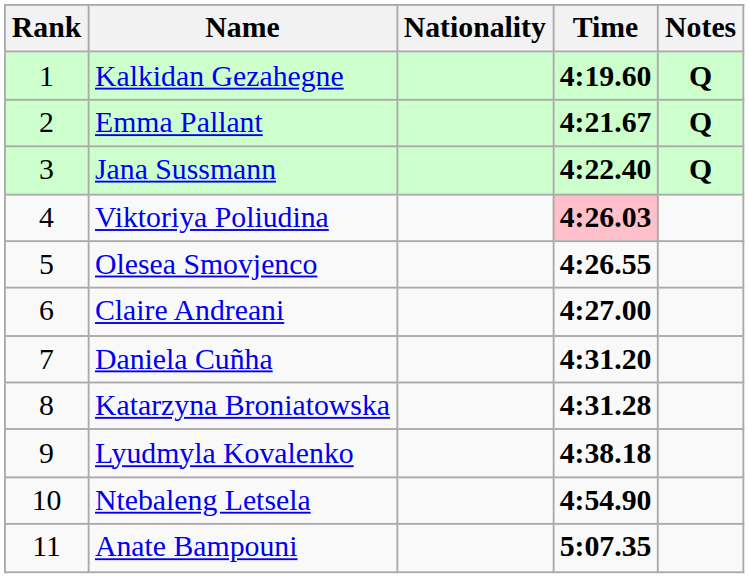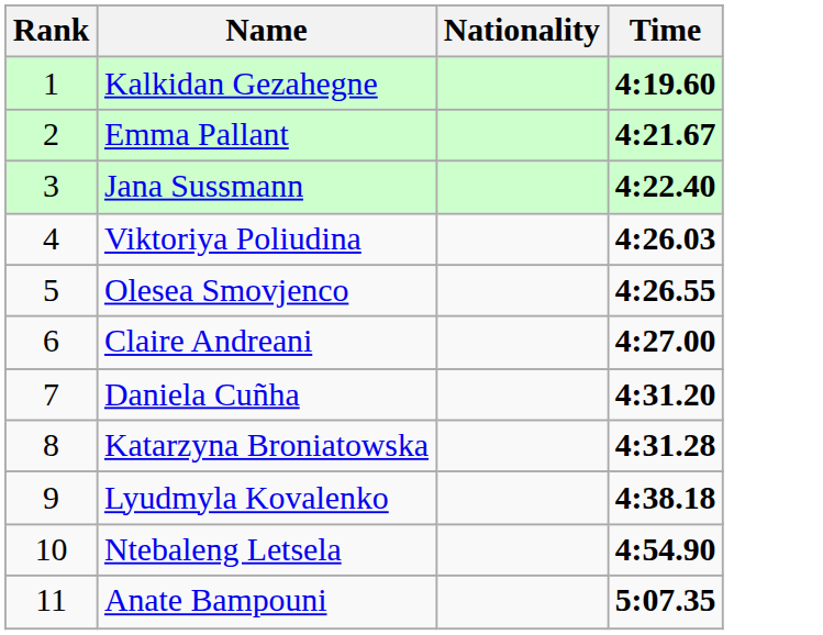 <table class="wikitable sortable" style="text-align:center">
 <tr>
 <th>Rank</th>
 <th>Name</th>
 <th>Nationality</th>
 <th>Time</th>
-<th>Notes</th>
 </tr>
 <tr bgcolor=ccffcc>
 <td>1</td>
 <td align=left><a href='#'>Kalkidan Gezahegne</a></td>
 <td align=left></td>
 <td><strong>4:19.60</strong></td>
-<td><strong>Q</strong></td>
 </tr>
 <tr bgcolor=ccffcc>
 <td>2</td>
 <td align=left><a href='#'>Emma Pallant</a></td>
 <td align=left></td>
 <td><strong>4:21.67</strong></td>
-<td><strong>Q</strong></td>
 </tr>
 <tr bgcolor=ccffcc>
 <td>3</td>
 <td align=left><a href='#'>Jana Sussmann</a></td>
 <td align=left></td>
 <td><strong>4:22.40</strong></td>
-<td><strong>Q</strong></td>
 </tr>
 <tr>
 <td>4</td>
 <td align=left><a href='#'>Viktoriya Poliudina</a></td>
 <td align=left></td>
-<td style="background: pink;"><strong>4:26.03</strong></td>
-<td></td>
+<td><strong>4:26.03</strong></td>
 </tr>
 <tr>
 <td>5</td>
 <td align=left><a href='#'>Olesea Smovjenco</a></td>
 <td align=left></td>
 <td><strong>4:26.55</strong></td>
-<td></td>
 </tr>
 <tr>
 <td>6</td>
 <td align=left><a href='#'>Claire Andreani</a></td>
 <td align=left></td>
 <td><strong>4:27.00</strong></td>
-<td></td>
 </tr>
 <tr>
 <td>7</td>
 <td align=left><a href='#'>Daniela Cuñha</a></td>
 <td align=left></td>
 <td><strong>4:31.20</strong></td>
-<td></td>
 </tr>
 <tr>
 <td>8</td>
 <td align=left><a href='#'>Katarzyna Broniatowska</a></td>
 <td align=left></td>
 <td><strong>4:31.28</strong></td>
-<td></td>
 </tr>
 <tr>
 <td>9</td>
 <td align=left><a href='#'>Lyudmyla Kovalenko</a></td>
 <td align=left></td>
 <td><strong>4:38.18</strong></td>
-<td></td>
 </tr>
 <tr>
 <td>10</td>
 <td align=left><a href='#'>Ntebaleng Letsela</a></td>
 <td align=left></td>
 <td><strong>4:54.90</strong></td>
-<td></td>
 </tr>
 <tr>
 <td>11</td>
 <td align=left><a href='#'>Anate Bampouni</a></td>
 <td align=left></td>
 <td><strong>5:07.35</strong></td>
-<td></td>
 </tr>
 </table>
